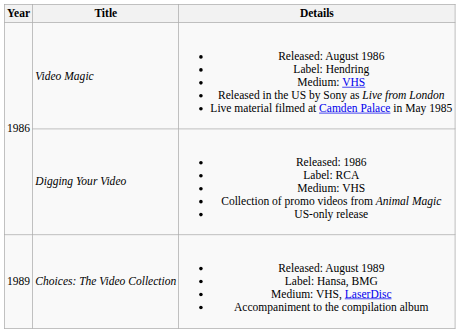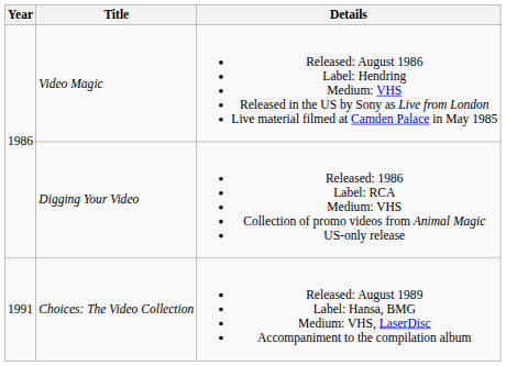 <table class="wikitable" style="text-align:center">
 <tr>
 <th>Year</th>
 <th>Title</th>
 <th>Details</th>
 </tr>
 <tr>
 <td rowspan="2">1986</td>
 <td align="left"><em>Video Magic</em></td>
 <td><br><ul><li>Released: August 1986</li><li>Label: Hendring</li><li>Medium: <a href='#'>VHS</a></li><li>Released in the US by Sony as <em>Live from London</em></li><li>Live material filmed at <a href='#'>Camden Palace</a> in May 1985</li></ul></td>
 </tr>
 <tr>
 <td align="left"><em>Digging Your Video</em></td>
 <td><br><ul><li>Released: 1986</li><li>Label: RCA</li><li>Medium: VHS</li><li>Collection of promo videos from <em>Animal Magic</em></li><li>US-only release</li></ul></td>
 </tr>
 <tr>
-<td>1989</td>
+<td>1991</td>
 <td align="left"><em>Choices: The Video Collection</em></td>
 <td><br><ul><li>Released: August 1989</li><li>Label: Hansa, BMG</li><li>Medium: VHS, <a href='#'>LaserDisc</a></li><li>Accompaniment to the compilation album</li></ul></td>
 </tr>
 </table>
